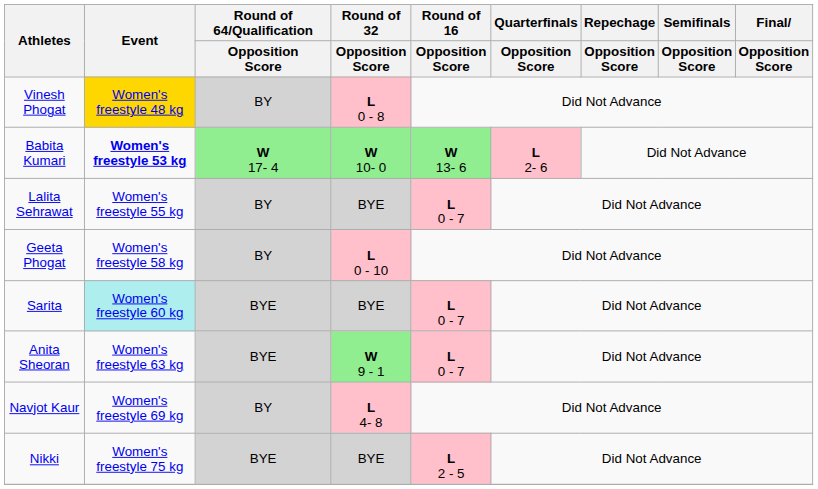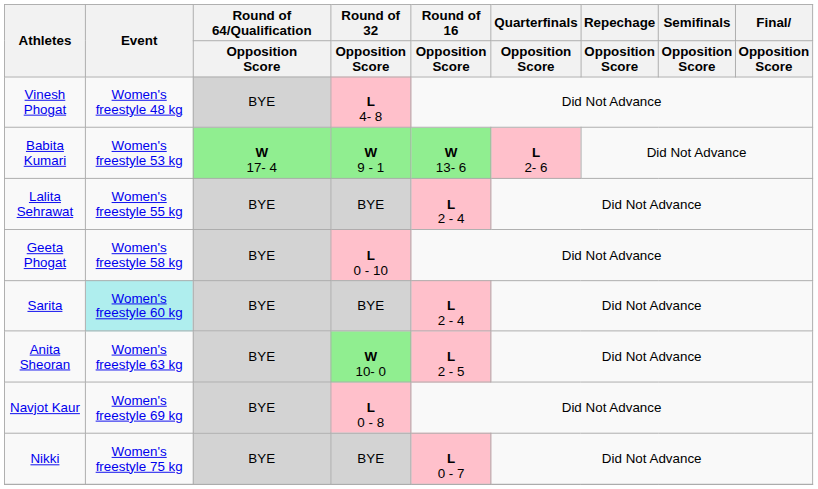 <table class=wikitable style="font-size:90%">
 <tr>
 <th rowspan=2>Athletes</th>
 <th rowspan=2>Event</th>
 <th>Round of 64/Qualification</th>
 <th>Round of 32</th>
 <th>Round of 16</th>
 <th>Quarterfinals</th>
 <th>Repechage</th>
 <th>Semifinals</th>
 <th>Final/</th>
 </tr>
 <tr>
 <th>Opposition<br>Score</th>
 <th>Opposition<br>Score</th>
 <th>Opposition<br>Score</th>
 <th>Opposition<br>Score</th>
 <th>Opposition<br>Score</th>
 <th>Opposition<br>Score</th>
 <th>Opposition<br>Score</th>
 </tr>
 <tr align=center>
 <td><a href='#'>Vinesh Phogat</a></td>
-<td style="background: gold;"><a href='#'>Women's freestyle 48 kg</a></td>
-<td style="background:lightgrey;">BY</td>
-<td style="background:pink;"><br><strong>L</strong><br>0 - 8</td>
+<td><a href='#'>Women's freestyle 48 kg</a></td>
+<td style="background:lightgrey;">BYE</td>
+<td style="background:pink;"><br><strong>L</strong><br>4- 8</td>
 <td colspan=5>Did Not Advance</td>
 </tr>
 <tr align=center>
 <td><a href='#'>Babita Kumari</a></td>
-<td><strong><a href='#'>Women's freestyle 53 kg</a></strong></td>
+<td><a href='#'>Women's freestyle 53 kg</a></td>
 <td style="background:lightgreen;"><br><strong>W</strong><br>17- 4</td>
-<td style="background:lightgreen;"><br><strong>W</strong><br>10- 0</td>
+<td style="background:lightgreen;"><br><strong>W</strong><br>9 - 1</td>
 <td style="background:lightgreen;"><br><strong>W</strong><br>13- 6</td>
 <td style="background:pink;"><br><strong>L</strong><br>2- 6</td>
 <td colspan=3>Did Not Advance</td>
 </tr>
 <tr align=center>
 <td><a href='#'>Lalita Sehrawat</a></td>
 <td><a href='#'>Women's freestyle 55 kg</a></td>
-<td style="background:lightgrey;">BY</td>
 <td style="background:lightgrey;">BYE</td>
-<td style="background:pink;"><br><strong>L</strong><br>0 - 7</td>
+<td style="background:lightgrey;">BYE</td>
+<td style="background:pink;"><br><strong>L</strong><br>2 - 4</td>
 <td colspan=4>Did Not Advance</td>
 </tr>
 <tr align=center>
 <td><a href='#'>Geeta Phogat</a></td>
 <td><a href='#'>Women's freestyle 58 kg</a></td>
-<td style="background:lightgrey;">BY</td>
+<td style="background:lightgrey;">BYE</td>
 <td style="background:pink;"><br><strong>L</strong><br>0 - 10</td>
 <td colspan=5>Did Not Advance</td>
 </tr>
 <tr align=center>
 <td><a href='#'>Sarita</a></td>
 <td style="background: paleturquoise;"><a href='#'>Women's freestyle 60 kg</a></td>
 <td style="background:lightgrey;">BYE</td>
 <td style="background:lightgrey;">BYE</td>
-<td style="background:pink;"><br><strong>L</strong><br>0 - 7</td>
+<td style="background:pink;"><br><strong>L</strong><br>2 - 4</td>
 <td colspan=4>Did Not Advance</td>
 </tr>
 <tr align=center>
 <td><a href='#'>Anita Sheoran</a></td>
 <td><a href='#'>Women's freestyle 63 kg</a></td>
 <td style="background:lightgrey;">BYE</td>
-<td style="background:lightgreen;"><br><strong>W</strong><br>9 - 1</td>
-<td style="background:pink;"><br><strong>L</strong><br>0 - 7</td>
+<td style="background:lightgreen;"><br><strong>W</strong><br>10- 0</td>
+<td style="background:pink;"><br><strong>L</strong><br>2 - 5</td>
 <td colspan=4>Did Not Advance</td>
 </tr>
 <tr align=center>
 <td><a href='#'>Navjot Kaur</a></td>
 <td><a href='#'>Women's freestyle 69 kg</a></td>
-<td style="background:lightgrey;">BY</td>
-<td style="background:pink;"><br><strong>L</strong><br>4- 8</td>
+<td style="background:lightgrey;">BYE</td>
+<td style="background:pink;"><br><strong>L</strong><br>0 - 8</td>
 <td colspan=5>Did Not Advance</td>
 </tr>
 <tr align=center>
 <td><a href='#'>Nikki</a></td>
 <td><a href='#'>Women's freestyle 75 kg</a></td>
 <td style="background:lightgrey;">BYE</td>
 <td style="background:lightgrey;">BYE</td>
-<td style="background:pink;"><br><strong>L</strong><br>2 - 5</td>
+<td style="background:pink;"><br><strong>L</strong><br>0 - 7</td>
 <td colspan=4>Did Not Advance</td>
 </tr>
 <tr align=center>
 </tr>
 </table>
